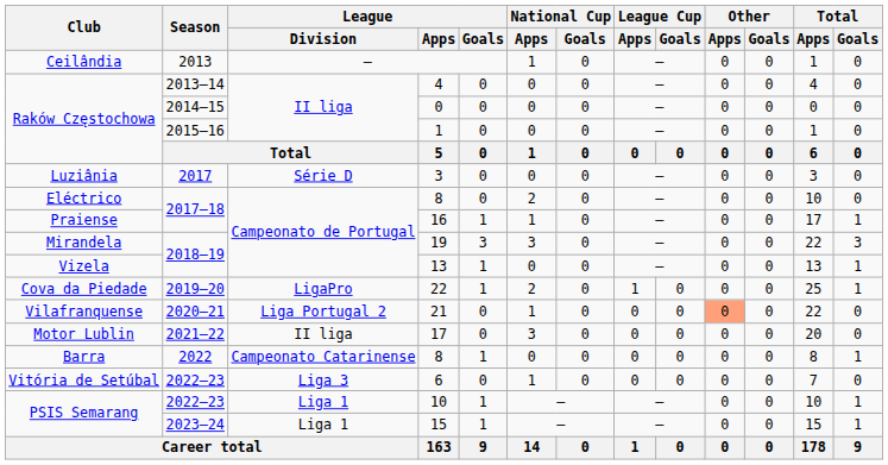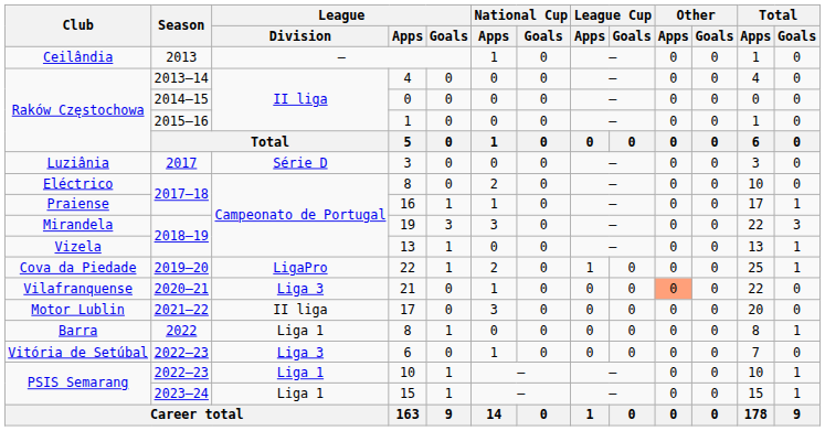 <table class="wikitable" style="text-align: center">
 <tr>
 <th rowspan="2">Club</th>
 <th rowspan="2">Season</th>
 <th colspan="3">League</th>
 <th colspan="2">National Cup</th>
 <th colspan="2">League Cup</th>
 <th colspan="2">Other</th>
 <th colspan="2">Total</th>
 </tr>
 <tr>
 <th>Division</th>
 <th>Apps</th>
 <th>Goals</th>
 <th>Apps</th>
 <th>Goals</th>
 <th>Apps</th>
 <th>Goals</th>
 <th>Apps</th>
 <th>Goals</th>
 <th>Apps</th>
 <th>Goals</th>
 </tr>
 <tr>
 <td><a href='#'>Ceilândia</a></td>
 <td>2013</td>
 <td colspan="3">–</td>
 <td>1</td>
 <td>0</td>
 <td colspan="2">–</td>
 <td>0</td>
 <td>0</td>
 <td>1</td>
 <td>0</td>
 </tr>
 <tr>
 <td rowspan="4"><a href='#'>Raków Częstochowa</a></td>
 <td>2013–14</td>
 <td rowspan="3"><a href='#'>II liga</a></td>
 <td>4</td>
 <td>0</td>
 <td>0</td>
 <td>0</td>
 <td colspan="2">–</td>
 <td>0</td>
 <td>0</td>
 <td>4</td>
 <td>0</td>
 </tr>
 <tr>
 <td>2014–15</td>
 <td>0</td>
 <td>0</td>
 <td>0</td>
 <td>0</td>
 <td colspan="2">–</td>
 <td>0</td>
 <td>0</td>
 <td>0</td>
 <td>0</td>
 </tr>
 <tr>
 <td>2015–16</td>
 <td>1</td>
 <td>0</td>
 <td>0</td>
 <td>0</td>
 <td colspan="2">–</td>
 <td>0</td>
 <td>0</td>
 <td>1</td>
 <td>0</td>
 </tr>
 <tr>
 <th colspan="2"><strong>Total</strong></th>
 <th>5</th>
 <th>0</th>
 <th>1</th>
 <th>0</th>
 <th>0</th>
 <th>0</th>
 <th>0</th>
 <th>0</th>
 <th>6</th>
 <th>0</th>
 </tr>
 <tr>
 <td><a href='#'>Luziânia</a></td>
 <td><a href='#'>2017</a></td>
 <td><a href='#'>Série D</a></td>
 <td>3</td>
 <td>0</td>
 <td>0</td>
 <td>0</td>
 <td colspan="2">–</td>
 <td>0</td>
 <td>0</td>
 <td>3</td>
 <td>0</td>
 </tr>
 <tr>
 <td><a href='#'>Eléctrico</a></td>
 <td rowspan="2"><a href='#'>2017–18</a></td>
 <td rowspan="4"><a href='#'>Campeonato de Portugal</a></td>
 <td>8</td>
 <td>0</td>
 <td>2</td>
 <td>0</td>
 <td colspan="2">–</td>
 <td>0</td>
 <td>0</td>
 <td>10</td>
 <td>0</td>
 </tr>
 <tr>
 <td><a href='#'>Praiense</a></td>
 <td>16</td>
 <td>1</td>
 <td>1</td>
 <td>0</td>
 <td colspan="2">–</td>
 <td>0</td>
 <td>0</td>
 <td>17</td>
 <td>1</td>
 </tr>
 <tr>
 <td><a href='#'>Mirandela</a></td>
 <td rowspan="2"><a href='#'>2018–19</a></td>
 <td>19</td>
 <td>3</td>
 <td>3</td>
 <td>0</td>
 <td colspan="2">–</td>
 <td>0</td>
 <td>0</td>
 <td>22</td>
 <td>3</td>
 </tr>
 <tr>
 <td><a href='#'>Vizela</a></td>
 <td>13</td>
 <td>1</td>
 <td>0</td>
 <td>0</td>
 <td colspan="2">–</td>
 <td>0</td>
 <td>0</td>
 <td>13</td>
 <td>1</td>
 </tr>
 <tr>
 <td><a href='#'>Cova da Piedade</a></td>
 <td><a href='#'>2019–20</a></td>
 <td><a href='#'>LigaPro</a></td>
 <td>22</td>
 <td>1</td>
 <td>2</td>
 <td>0</td>
 <td>1</td>
 <td>0</td>
 <td>0</td>
 <td>0</td>
 <td>25</td>
 <td>1</td>
 </tr>
 <tr>
 <td><a href='#'>Vilafranquense</a></td>
 <td><a href='#'>2020–21</a></td>
-<td><a href='#'>Liga Portugal 2</a></td>
+<td><a href='#'>Liga 3</a></td>
 <td>21</td>
 <td>0</td>
 <td>1</td>
 <td>0</td>
 <td>0</td>
 <td>0</td>
 <td style="background: lightsalmon;">0</td>
 <td>0</td>
 <td>22</td>
 <td>0</td>
 </tr>
 <tr>
 <td><a href='#'>Motor Lublin</a></td>
 <td><a href='#'>2021–22</a></td>
 <td>II liga</td>
 <td>17</td>
 <td>0</td>
 <td>3</td>
 <td>0</td>
 <td>0</td>
 <td>0</td>
 <td>0</td>
 <td>0</td>
 <td>20</td>
 <td>0</td>
 </tr>
 <tr>
 <td><a href='#'>Barra</a></td>
 <td><a href='#'>2022</a></td>
-<td><a href='#'>Campeonato Catarinense</a></td>
+<td>Liga 1</td>
 <td>8</td>
 <td>1</td>
 <td>0</td>
 <td>0</td>
 <td>0</td>
 <td>0</td>
 <td>0</td>
 <td>0</td>
 <td>8</td>
 <td>1</td>
 </tr>
 <tr>
 <td><a href='#'>Vitória de Setúbal</a></td>
 <td><a href='#'>2022–23</a></td>
 <td><a href='#'>Liga 3</a></td>
 <td>6</td>
 <td>0</td>
 <td>1</td>
 <td>0</td>
 <td>0</td>
 <td>0</td>
 <td>0</td>
 <td>0</td>
 <td>7</td>
 <td>0</td>
 </tr>
 <tr>
 <td rowspan="2"><a href='#'>PSIS Semarang</a></td>
 <td><a href='#'>2022–23</a></td>
 <td><a href='#'>Liga 1</a></td>
 <td>10</td>
 <td>1</td>
 <td colspan="2">–</td>
 <td colspan="2">–</td>
 <td>0</td>
 <td>0</td>
 <td>10</td>
 <td>1</td>
 </tr>
 <tr>
 <td><a href='#'>2023–24</a></td>
 <td>Liga 1</td>
 <td>15</td>
 <td>1</td>
 <td colspan="2">–</td>
 <td colspan="2">–</td>
 <td>0</td>
 <td>0</td>
 <td>15</td>
 <td>1</td>
 </tr>
 <tr>
 <th colspan="3"><strong>Career total</strong></th>
 <th>163</th>
 <th>9</th>
 <th>14</th>
 <th>0</th>
 <th>1</th>
 <th>0</th>
 <th>0</th>
 <th>0</th>
 <th>178</th>
 <th>9</th>
 </tr>
 </table>
